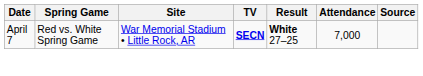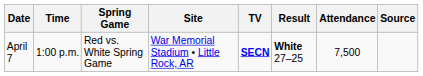 <table class="wikitable" style="font-size:95%;">
 <tr>
 <th>Date</th>
+<th>Time</th>
 <th>Spring Game</th>
 <th>Site</th>
 <th>TV</th>
 <th>Result</th>
 <th>Attendance</th>
 <th>Source</th>
 </tr>
 <tr>
 <td>April 7</td>
+<td>1:00 p.m.</td>
 <td>Red vs. White Spring Game</td>
 <td><a href='#'>War Memorial Stadium</a> • <a href='#'>Little Rock, AR</a></td>
 <td><strong><a href='#'>SECN</a></strong></td>
 <td><strong>White</strong> 27–25</td>
-<td style="text-align:center">7,000</td>
+<td style="text-align:center">7,500</td>
 <td style=text-align:center></td>
 </tr>
 </table>
